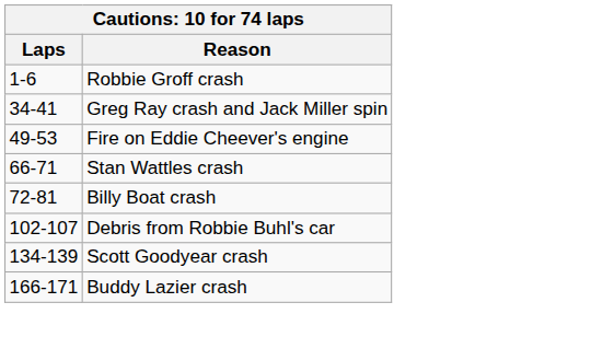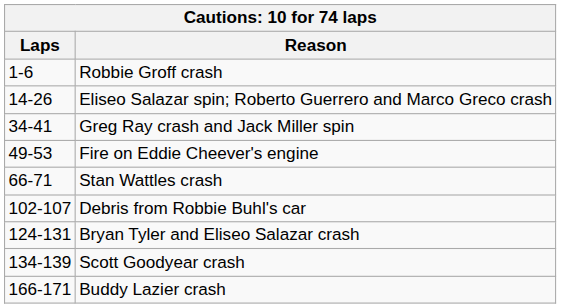 <table class="wikitable">
 <tr>
 <th colspan=2>Cautions: 10 for 74 laps</th>
 </tr>
 <tr>
 <th>Laps</th>
 <th>Reason</th>
 </tr>
 <tr>
 <td>1-6</td>
 <td>Robbie Groff crash</td>
+</tr>
+<tr>
+<td>14-26</td>
+<td>Eliseo Salazar spin; Roberto Guerrero and Marco Greco crash</td>
 </tr>
 <tr>
 <td>34-41</td>
 <td>Greg Ray crash and Jack Miller spin</td>
 </tr>
 <tr>
 <td>49-53</td>
 <td>Fire on Eddie Cheever's engine</td>
 </tr>
 <tr>
 <td>66-71</td>
 <td>Stan Wattles crash</td>
 </tr>
 <tr>
-<td>72-81</td>
-<td>Billy Boat crash</td>
+<td>102-107</td>
+<td>Debris from Robbie Buhl's car</td>
 </tr>
 <tr>
-<td>102-107</td>
-<td>Debris from Robbie Buhl's car</td>
+<td>124-131</td>
+<td>Bryan Tyler and Eliseo Salazar crash</td>
 </tr>
 <tr>
 <td>134-139</td>
 <td>Scott Goodyear crash</td>
 </tr>
 <tr>
 <td>166-171</td>
 <td>Buddy Lazier crash</td>
 </tr>
 </table>
